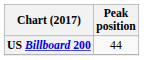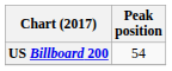 <table class="wikitable sortable plainrowheaders" style="text-align:center">
 <tr>
 <th scope="col">Chart (2017)</th>
 <th scope="col">Peak<br> position</th>
 </tr>
 <tr>
 <th scope="row">US <a href='#'><em>Billboard</em> 200</a></th>
-<td>44</td>
+<td>54</td>
 </tr>
 <tr>
 </tr>
 </table>
